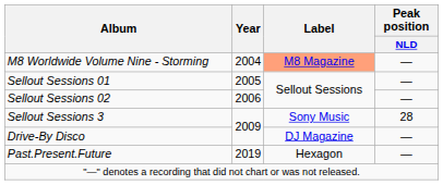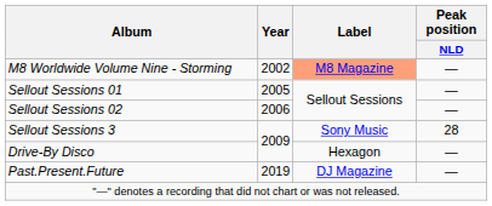 <table class="wikitable plainrowheaders">
 <tr>
 <th rowspan="2" align="center" style="width:19em;">Album</th>
 <th align="center" rowspan="2" style="width:2em;">Year</th>
 <th rowspan="2" align="center" style="width:9em;">Label</th>
 <th align="center" colspan="1" style="width:5em;">Peak position</th>
 </tr>
 <tr>
 <th scope="col" style="width:3em;font-size:90%;"><a href='#'>NLD</a><br></th>
 </tr>
 <tr>
 <td><em>M8 Worldwide Volume Nine - Storming</em></td>
-<td>2004</td>
+<td>2002</td>
 <td style="background: lightsalmon; text-align:center;"><a href='#'>M8 Magazine</a></td>
 <td style="text-align:center;">—</td>
 </tr>
 <tr>
 <td><em>Sellout Sessions 01</em></td>
 <td>2005</td>
 <td rowspan="2" style="text-align:center;">Sellout Sessions</td>
 <td style="text-align:center;">—</td>
 </tr>
 <tr>
 <td><em>Sellout Sessions 02</em></td>
 <td>2006</td>
 <td style="text-align:center;">—</td>
 </tr>
 <tr>
 <td><em>Sellout Sessions 3</em></td>
 <td rowspan="2">2009</td>
 <td style="text-align:center;"><a href='#'>Sony Music</a></td>
 <td style="text-align:center;">28</td>
 </tr>
 <tr>
 <td><em>Drive-By Disco</em></td>
-<td style="text-align:center;"><a href='#'>DJ Magazine</a></td>
+<td style="text-align:center;">Hexagon</td>
 <td style="text-align:center;">—</td>
 </tr>
 <tr>
 <td><em>Past.Present.Future</em></td>
 <td>2019</td>
-<td style="text-align:center;">Hexagon</td>
+<td style="text-align:center;"><a href='#'>DJ Magazine</a></td>
 <td style="text-align:center;">—</td>
 </tr>
 <tr>
 <td colspan="4" style="font-size:85%;text-align:center;">"—" denotes a recording that did not chart or was not released.</td>
 </tr>
 </table>
